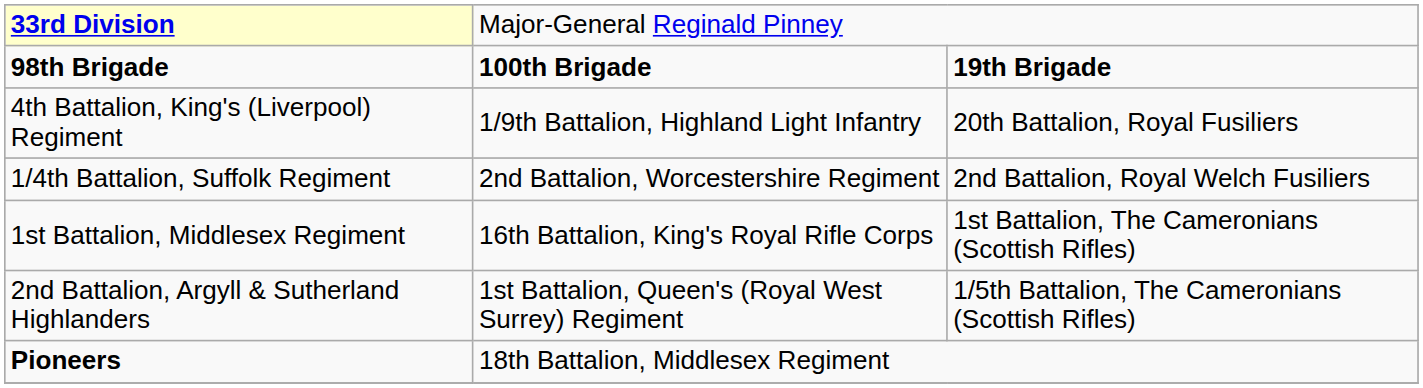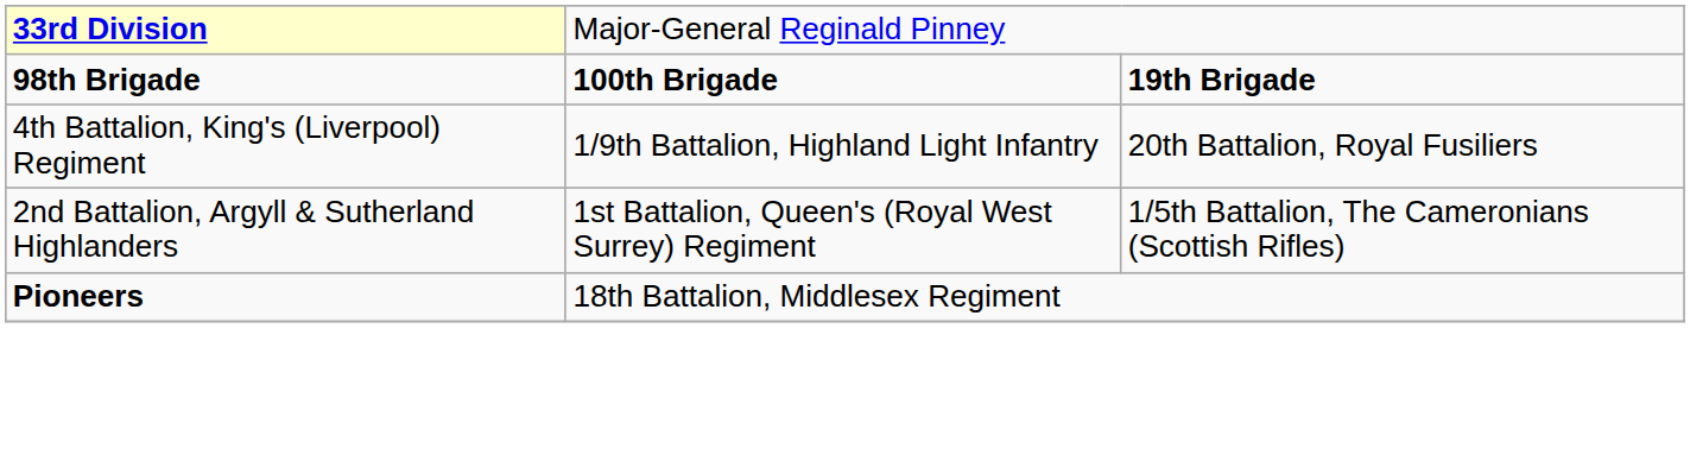 <table class="wikitable">
 <tr>
 <td style="background:#FFFFCC;"><strong><a href='#'>33rd Division</a>  </strong></td>
 <td colspan="2">Major-General <a href='#'>Reginald Pinney</a></td>
 </tr>
 <tr>
 <td width="320pt"><strong>98th Brigade</strong></td>
 <td width="320pt"><strong>100th Brigade</strong></td>
 <td width="320pt"><strong>19th Brigade</strong></td>
 </tr>
 <tr>
 <td>4th Battalion, King's (Liverpool) Regiment</td>
 <td>1/9th Battalion, Highland Light Infantry</td>
 <td>20th Battalion, Royal Fusiliers</td>
 </tr>
 <tr>
-<td>1/4th Battalion, Suffolk Regiment</td>
-<td>2nd Battalion, Worcestershire Regiment</td>
-<td>2nd Battalion, Royal Welch Fusiliers</td>
-</tr>
-<tr>
-<td>1st Battalion, Middlesex Regiment</td>
-<td>16th Battalion, King's Royal Rifle Corps</td>
-<td>1st Battalion, The Cameronians (Scottish Rifles)</td>
-</tr>
-<tr>
 <td>2nd Battalion, Argyll & Sutherland Highlanders</td>
 <td>1st Battalion, Queen's (Royal West Surrey) Regiment</td>
 <td>1/5th Battalion, The Cameronians (Scottish Rifles)</td>
 </tr>
 <tr>
 <td><strong>Pioneers</strong></td>
 <td colspan="2">18th Battalion, Middlesex Regiment</td>
 </tr>
 <tr>
 </tr>
 </table>
